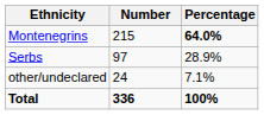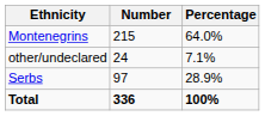 <table class="wikitable">
 <tr>
 <th width="100px">Ethnicity</th>
 <th width="80px">Number</th>
 <th width="80px">Percentage</th>
 </tr>
 <tr>
 <td><a href='#'>Montenegrins</a></td>
 <td>215</td>
-<td><strong>64.0%</strong></td>
+<td>64.0%</td>
+</tr>
+<tr>
+<td>other/undeclared</td>
+<td>24</td>
+<td>7.1%</td>
 </tr>
 <tr>
 <td><a href='#'>Serbs</a></td>
 <td>97</td>
 <td>28.9%</td>
 </tr>
 <tr>
-<td>other/undeclared</td>
-<td>24</td>
-<td>7.1%</td>
-</tr>
-<tr>
 <td><strong>Total</strong></td>
 <td><strong>336</strong></td>
 <td><strong>100%</strong></td>
 </tr>
 </table>
